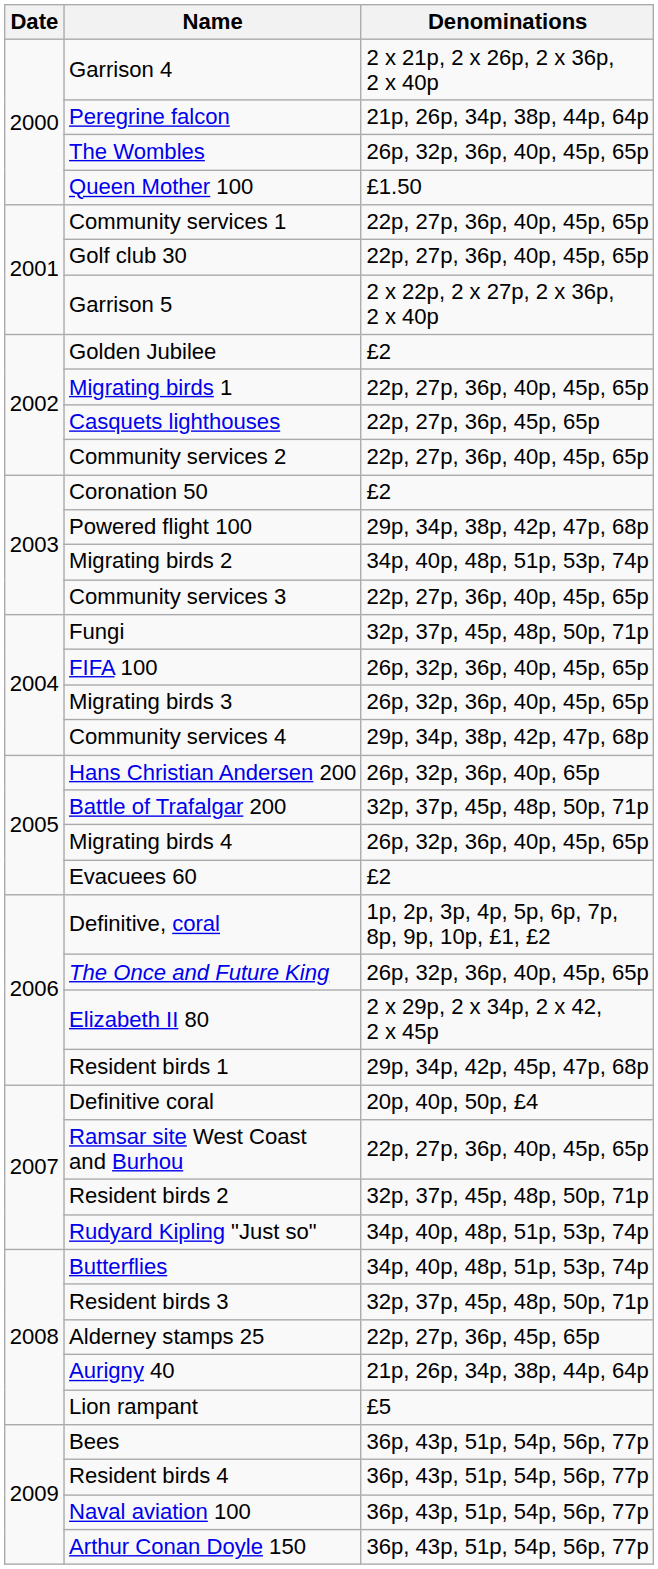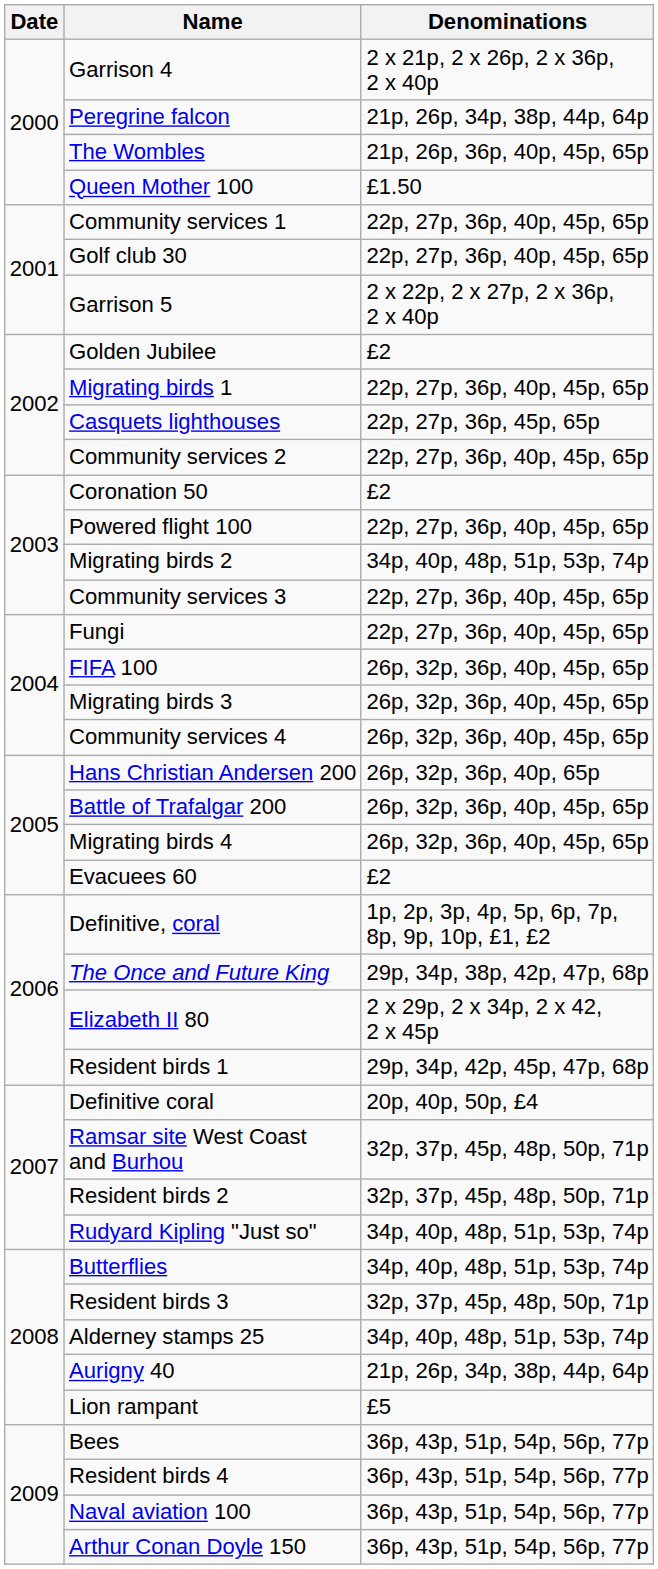 <table class="wikitable">
 <tr>
 <th>Date</th>
 <th>Name</th>
 <th>Denominations</th>
 </tr>
 <tr>
 <td rowspan="4">2000</td>
 <td>Garrison 4</td>
 <td>2 x 21p, 2 x 26p, 2 x 36p, <br>2 x 40p</td>
 </tr>
 <tr>
 <td><a href='#'>Peregrine falcon</a></td>
 <td>21p, 26p, 34p, 38p, 44p, 64p</td>
 </tr>
 <tr>
 <td><a href='#'>The Wombles</a></td>
-<td>26p, 32p, 36p, 40p, 45p, 65p</td>
+<td>21p, 26p, 36p, 40p, 45p, 65p</td>
 </tr>
 <tr>
 <td><a href='#'>Queen Mother</a> 100</td>
 <td>£1.50</td>
 </tr>
 <tr>
 <td rowspan="3">2001</td>
 <td>Community services 1</td>
 <td>22p, 27p, 36p, 40p, 45p, 65p</td>
 </tr>
 <tr>
 <td>Golf club 30</td>
 <td>22p, 27p, 36p, 40p, 45p, 65p</td>
 </tr>
 <tr>
 <td>Garrison 5</td>
 <td>2 x 22p, 2 x 27p, 2 x 36p, <br>2 x 40p</td>
 </tr>
 <tr>
 <td rowspan="4">2002</td>
 <td>Golden Jubilee</td>
 <td>£2</td>
 </tr>
 <tr>
 <td><a href='#'>Migrating birds</a> 1</td>
 <td>22p, 27p, 36p, 40p, 45p, 65p</td>
 </tr>
 <tr>
 <td><a href='#'>Casquets lighthouses</a></td>
 <td>22p, 27p, 36p, 45p, 65p</td>
 </tr>
 <tr>
 <td>Community services 2</td>
 <td>22p, 27p, 36p, 40p, 45p, 65p</td>
 </tr>
 <tr>
 <td rowspan="4">2003</td>
 <td>Coronation 50</td>
 <td>£2</td>
 </tr>
 <tr>
 <td>Powered flight 100</td>
-<td>29p, 34p, 38p, 42p, 47p, 68p</td>
+<td>22p, 27p, 36p, 40p, 45p, 65p</td>
 </tr>
 <tr>
 <td>Migrating birds 2</td>
 <td>34p, 40p, 48p, 51p, 53p, 74p</td>
 </tr>
 <tr>
 <td>Community services 3</td>
 <td>22p, 27p, 36p, 40p, 45p, 65p</td>
 </tr>
 <tr>
 <td rowspan="4">2004</td>
 <td>Fungi</td>
-<td>32p, 37p, 45p, 48p, 50p, 71p</td>
+<td>22p, 27p, 36p, 40p, 45p, 65p</td>
 </tr>
 <tr>
 <td><a href='#'>FIFA</a> 100</td>
 <td>26p, 32p, 36p, 40p, 45p, 65p</td>
 </tr>
 <tr>
 <td>Migrating birds 3</td>
 <td>26p, 32p, 36p, 40p, 45p, 65p</td>
 </tr>
 <tr>
 <td>Community services 4</td>
-<td>29p, 34p, 38p, 42p, 47p, 68p</td>
+<td>26p, 32p, 36p, 40p, 45p, 65p</td>
 </tr>
 <tr>
 <td rowspan="4">2005</td>
 <td><a href='#'>Hans Christian Andersen</a> 200</td>
 <td>26p, 32p, 36p, 40p, 65p</td>
 </tr>
 <tr>
 <td><a href='#'>Battle of Trafalgar</a> 200</td>
-<td>32p, 37p, 45p, 48p, 50p, 71p</td>
+<td>26p, 32p, 36p, 40p, 45p, 65p</td>
 </tr>
 <tr>
 <td>Migrating birds 4</td>
 <td>26p, 32p, 36p, 40p, 45p, 65p</td>
 </tr>
 <tr>
 <td>Evacuees 60</td>
 <td>£2</td>
 </tr>
 <tr>
 <td rowspan="4">2006</td>
 <td>Definitive, <a href='#'>coral</a></td>
 <td>1p, 2p, 3p, 4p, 5p, 6p, 7p, <br>  8p, 9p, 10p, £1, £2</td>
 </tr>
 <tr>
 <td><em><a href='#'>The Once and Future King</a></em></td>
-<td>26p, 32p, 36p, 40p, 45p, 65p</td>
+<td>29p, 34p, 38p, 42p, 47p, 68p</td>
 </tr>
 <tr>
 <td><a href='#'>Elizabeth II</a> 80</td>
 <td>2 x 29p, 2 x 34p, 2 x 42, <br> 2 x 45p</td>
 </tr>
 <tr>
 <td>Resident birds 1</td>
 <td>29p, 34p, 42p, 45p, 47p, 68p</td>
 </tr>
 <tr>
 <td rowspan="4">2007</td>
 <td>Definitive coral</td>
 <td>20p, 40p, 50p, £4</td>
 </tr>
 <tr>
 <td><a href='#'>Ramsar site</a> West Coast <br> and <a href='#'>Burhou</a></td>
-<td>22p, 27p, 36p, 40p, 45p, 65p</td>
+<td>32p, 37p, 45p, 48p, 50p, 71p</td>
 </tr>
 <tr>
 <td>Resident birds 2</td>
 <td>32p, 37p, 45p, 48p, 50p, 71p</td>
 </tr>
 <tr>
 <td><a href='#'>Rudyard Kipling</a> "Just so"</td>
 <td>34p, 40p, 48p, 51p, 53p, 74p</td>
 </tr>
 <tr>
 <td rowspan="5">2008</td>
 <td><a href='#'>Butterflies</a></td>
 <td>34p, 40p, 48p, 51p, 53p, 74p</td>
 </tr>
 <tr>
 <td>Resident birds 3</td>
 <td>32p, 37p, 45p, 48p, 50p, 71p</td>
 </tr>
 <tr>
 <td>Alderney stamps 25</td>
-<td>22p, 27p, 36p, 45p, 65p</td>
+<td>34p, 40p, 48p, 51p, 53p, 74p</td>
 </tr>
 <tr>
 <td><a href='#'>Aurigny</a> 40</td>
 <td>21p, 26p, 34p, 38p, 44p, 64p</td>
 </tr>
 <tr>
 <td>Lion rampant</td>
 <td>£5</td>
 </tr>
 <tr>
 <td rowspan="4">2009</td>
 <td>Bees</td>
 <td>36p, 43p, 51p, 54p, 56p, 77p</td>
 </tr>
 <tr>
 <td>Resident birds 4</td>
 <td>36p, 43p, 51p, 54p, 56p, 77p</td>
 </tr>
 <tr>
 <td><a href='#'>Naval aviation</a> 100</td>
 <td>36p, 43p, 51p, 54p, 56p, 77p</td>
 </tr>
 <tr>
 <td><a href='#'>Arthur Conan Doyle</a> 150</td>
 <td>36p, 43p, 51p, 54p, 56p, 77p</td>
 </tr>
 </table>
